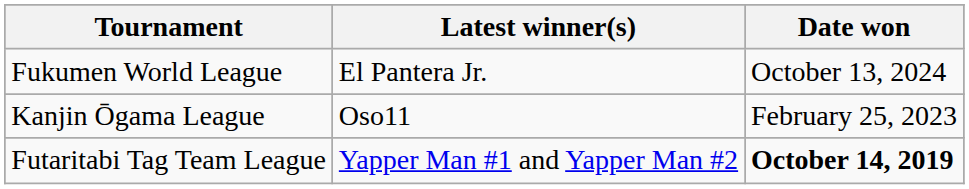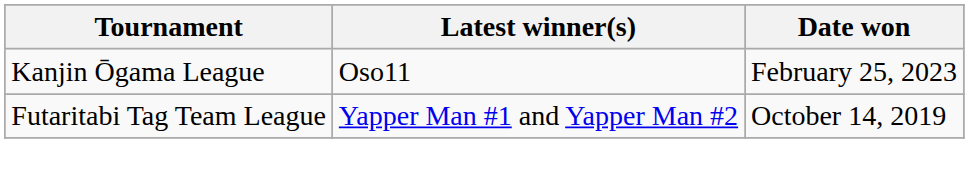 <table class="wikitable">
 <tr>
 <th>Tournament</th>
 <th>Latest winner(s)</th>
 <th>Date won</th>
-</tr>
-<tr>
-<td>Fukumen World League</td>
-<td>El Pantera Jr.</td>
-<td>October 13, 2024</td>
 </tr>
 <tr>
 <td>Kanjin Ōgama League</td>
 <td>Oso11</td>
 <td>February 25, 2023</td>
 </tr>
 <tr>
 <td>Futaritabi Tag Team League</td>
 <td><a href='#'>Yapper Man #1</a> and <a href='#'>Yapper Man #2</a></td>
-<td><strong>October 14, 2019</strong></td>
+<td>October 14, 2019</td>
 </tr>
 </table>
